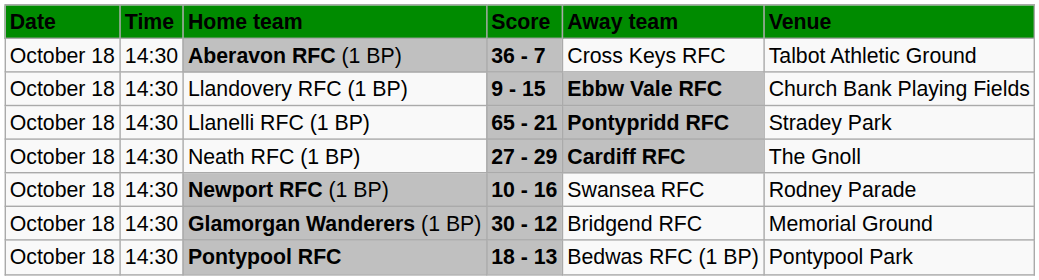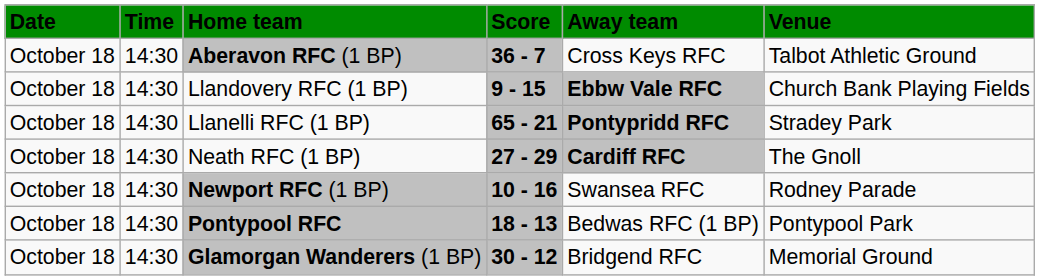 <table class="wikitable" style="margin:0.5em auto; font-size:95%">
 <tr bgcolor="#008B00">
 <td><strong>Date</strong></td>
 <td><strong>Time</strong></td>
 <td><strong>Home team</strong></td>
 <td><strong>Score</strong></td>
 <td><strong>Away team</strong></td>
 <td><strong>Venue</strong></td>
 </tr>
 <tr>
 <td>October 18</td>
 <td>14:30</td>
 <td bgcolor="silver"><strong>Aberavon RFC</strong> (1 BP)</td>
 <td bgcolor="silver"><strong>36 - 7</strong></td>
 <td>Cross Keys RFC</td>
 <td>Talbot Athletic Ground</td>
 </tr>
 <tr>
 <td>October 18</td>
 <td>14:30</td>
 <td>Llandovery RFC (1 BP)</td>
 <td bgcolor="silver"><strong>9 - 15</strong></td>
 <td bgcolor="silver"><strong>Ebbw Vale RFC</strong></td>
 <td>Church Bank Playing Fields</td>
 </tr>
 <tr>
 <td>October 18</td>
 <td>14:30</td>
 <td>Llanelli RFC (1 BP)</td>
 <td bgcolor="silver"><strong>65 - 21</strong></td>
 <td bgcolor="silver"><strong>Pontypridd RFC</strong></td>
 <td>Stradey Park</td>
 </tr>
 <tr>
 <td>October 18</td>
 <td>14:30</td>
 <td>Neath RFC (1 BP)</td>
 <td bgcolor="silver"><strong>27 - 29</strong></td>
 <td bgcolor="silver"><strong>Cardiff RFC</strong></td>
 <td>The Gnoll</td>
 </tr>
 <tr>
 <td>October 18</td>
 <td>14:30</td>
 <td bgcolor="silver"><strong>Newport RFC</strong> (1 BP)</td>
 <td bgcolor="silver"><strong>10 - 16</strong></td>
 <td>Swansea RFC</td>
 <td>Rodney Parade</td>
 </tr>
 <tr>
 <td>October 18</td>
 <td>14:30</td>
+<td bgcolor="silver"><strong>Pontypool RFC</strong></td>
+<td bgcolor="silver"><strong>18 - 13</strong></td>
+<td>Bedwas RFC (1 BP)</td>
+<td>Pontypool Park</td>
+</tr>
+<tr>
+<td>October 18</td>
+<td>14:30</td>
 <td bgcolor="silver"><strong>Glamorgan Wanderers</strong> (1 BP)</td>
 <td bgcolor="silver"><strong>30 - 12</strong></td>
 <td>Bridgend RFC</td>
 <td>Memorial Ground</td>
 </tr>
-<tr>
-<td>October 18</td>
-<td>14:30</td>
-<td bgcolor="silver"><strong>Pontypool RFC</strong></td>
-<td bgcolor="silver"><strong>18 - 13</strong></td>
-<td>Bedwas RFC (1 BP)</td>
-<td>Pontypool Park</td>
-</tr>
 </table>
